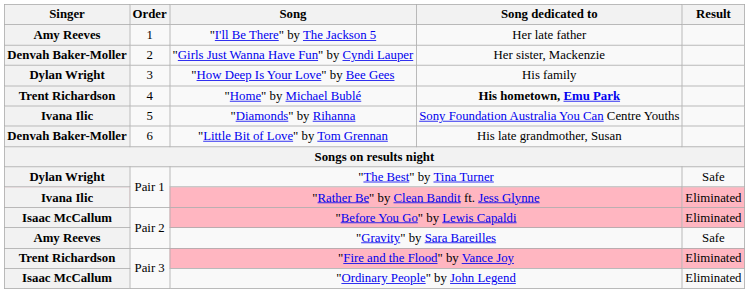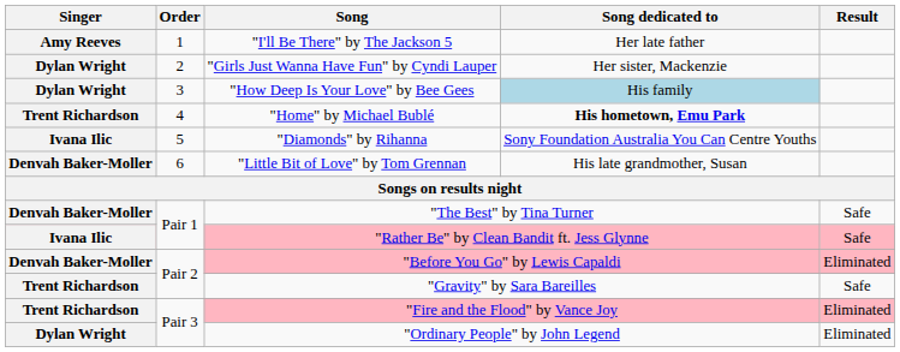 <table class="wikitable plainrowheaders" style="text-align:center;">
 <tr>
 <th scope="col">Singer</th>
 <th scope="col">Order</th>
 <th scope="col">Song</th>
 <th scope="col">Song dedicated to</th>
 <th scope="col">Result</th>
 </tr>
 <tr>
 <th>Amy Reeves</th>
 <td>1</td>
 <td>"<a href='#'>I'll Be There</a>" by <a href='#'>The Jackson 5</a></td>
 <td>Her late father</td>
 <td></td>
 </tr>
 <tr>
-<th>Denvah Baker-Moller</th>
+<th>Dylan Wright</th>
 <td>2</td>
 <td>"<a href='#'>Girls Just Wanna Have Fun</a>" by <a href='#'>Cyndi Lauper</a></td>
 <td>Her sister, Mackenzie</td>
 <td></td>
 </tr>
 <tr>
 <th>Dylan Wright</th>
 <td>3</td>
 <td>"<a href='#'>How Deep Is Your Love</a>" by <a href='#'>Bee Gees</a></td>
-<td>His family</td>
+<td style="background: lightblue;">His family</td>
 <td></td>
 </tr>
 <tr>
 <th>Trent Richardson</th>
 <td>4</td>
 <td>"<a href='#'>Home</a>" by <a href='#'>Michael Bublé</a></td>
 <td><strong>His hometown, <a href='#'>Emu Park</a></strong></td>
 <td></td>
 </tr>
 <tr>
 <th>Ivana Ilic</th>
 <td>5</td>
 <td>"<a href='#'>Diamonds</a>" by <a href='#'>Rihanna</a></td>
 <td><a href='#'>Sony Foundation Australia You Can</a> Centre Youths</td>
 <td></td>
 </tr>
 <tr>
 <th>Denvah Baker-Moller</th>
 <td>6</td>
 <td>"<a href='#'>Little Bit of Love</a>" by <a href='#'>Tom Grennan</a></td>
 <td>His late grandmother, Susan</td>
 <td></td>
 </tr>
 <tr>
 <th colspan="5">Songs on results night</th>
 </tr>
 <tr>
-<th>Dylan Wright</th>
+<th>Denvah Baker-Moller</th>
 <td rowspan=2>Pair 1</td>
 <td colspan=2>"<a href='#'>The Best</a>" by <a href='#'>Tina Turner</a></td>
 <td>Safe</td>
 </tr>
 <tr style="background-color:lightpink"|>
 <th>Ivana Ilic</th>
 <td colspan=2>"<a href='#'>Rather Be</a>" by <a href='#'>Clean Bandit</a> ft. <a href='#'>Jess Glynne</a></td>
-<td>Eliminated</td>
+<td>Safe</td>
 </tr>
 <tr>
-<th>Isaac McCallum</th>
+<th>Denvah Baker-Moller</th>
 <td rowspan=2>Pair 2</td>
 <td style="background-color:lightpink" colspan=2>"<a href='#'>Before You Go</a>" by <a href='#'>Lewis Capaldi</a></td>
 <td style="background-color:lightpink">Eliminated</td>
 </tr>
 <tr>
-<th>Amy Reeves</th>
+<th>Trent Richardson</th>
 <td colspan=2>"<a href='#'>Gravity</a>" by <a href='#'>Sara Bareilles</a></td>
 <td>Safe</td>
 </tr>
 <tr>
 <th>Trent Richardson</th>
 <td rowspan=2>Pair 3</td>
 <td style="background-color:lightpink" colspan=2>"<a href='#'>Fire and the Flood</a>" by <a href='#'>Vance Joy</a></td>
 <td style="background-color:lightpink">Eliminated</td>
 </tr>
 <tr>
-<th>Isaac McCallum</th>
+<th>Dylan Wright</th>
 <td colspan=2>"<a href='#'>Ordinary People</a>" by <a href='#'>John Legend</a></td>
 <td>Eliminated</td>
 </tr>
 </table>
